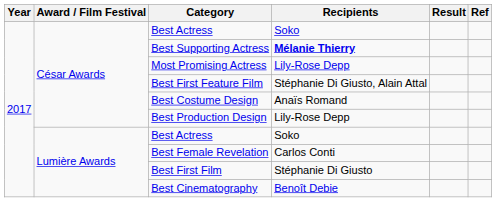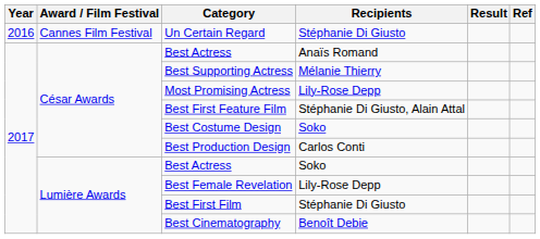 <table class="wikitable plainrowheaders sortable">
 <tr>
 <th scope="col">Year</th>
 <th scope="col">Award / Film Festival</th>
 <th scope="col">Category</th>
 <th scope="col">Recipients</th>
 <th scope="col">Result</th>
 <th scope="col">Ref</th>
 </tr>
 <tr>
+<td><a href='#'>2016</a></td>
+<td><a href='#'>Cannes Film Festival</a></td>
+<td><a href='#'>Un Certain Regard</a></td>
+<td><a href='#'>Stéphanie Di Giusto</a></td>
+<td></td>
+<td></td>
+</tr>
+<tr>
 <td rowspan=10><a href='#'>2017</a></td>
 <td rowspan=6><a href='#'>César Awards</a></td>
 <td><a href='#'>Best Actress</a></td>
-<td><a href='#'>Soko</a></td>
+<td>Anaïs Romand</td>
 <td></td>
 <td></td>
 </tr>
 <tr>
 <td><a href='#'>Best Supporting Actress</a></td>
-<td><strong><a href='#'>Mélanie Thierry</a></strong></td>
+<td><a href='#'>Mélanie Thierry</a></td>
 <td></td>
 <td></td>
 </tr>
 <tr>
 <td><a href='#'>Most Promising Actress</a></td>
 <td><a href='#'>Lily-Rose Depp</a></td>
 <td></td>
 <td></td>
 </tr>
 <tr>
 <td><a href='#'>Best First Feature Film</a></td>
 <td>Stéphanie Di Giusto, Alain Attal</td>
 <td></td>
 <td></td>
 </tr>
 <tr>
 <td><a href='#'>Best Costume Design</a></td>
-<td>Anaïs Romand</td>
+<td><a href='#'>Soko</a></td>
 <td></td>
 <td></td>
 </tr>
 <tr>
 <td><a href='#'>Best Production Design</a></td>
-<td>Lily-Rose Depp</td>
+<td>Carlos Conti</td>
 <td></td>
 <td></td>
 </tr>
 <tr>
 <td rowspan=4><a href='#'>Lumière Awards</a></td>
 <td><a href='#'>Best Actress</a></td>
 <td>Soko</td>
 <td></td>
 <td></td>
 </tr>
 <tr>
 <td><a href='#'>Best Female Revelation</a></td>
-<td>Carlos Conti</td>
+<td>Lily-Rose Depp</td>
 <td></td>
 <td></td>
 </tr>
 <tr>
 <td><a href='#'>Best First Film</a></td>
 <td>Stéphanie Di Giusto</td>
 <td></td>
 <td></td>
 </tr>
 <tr>
 <td><a href='#'>Best Cinematography</a></td>
 <td><a href='#'>Benoît Debie</a></td>
 <td></td>
 <td></td>
 </tr>
 </table>
